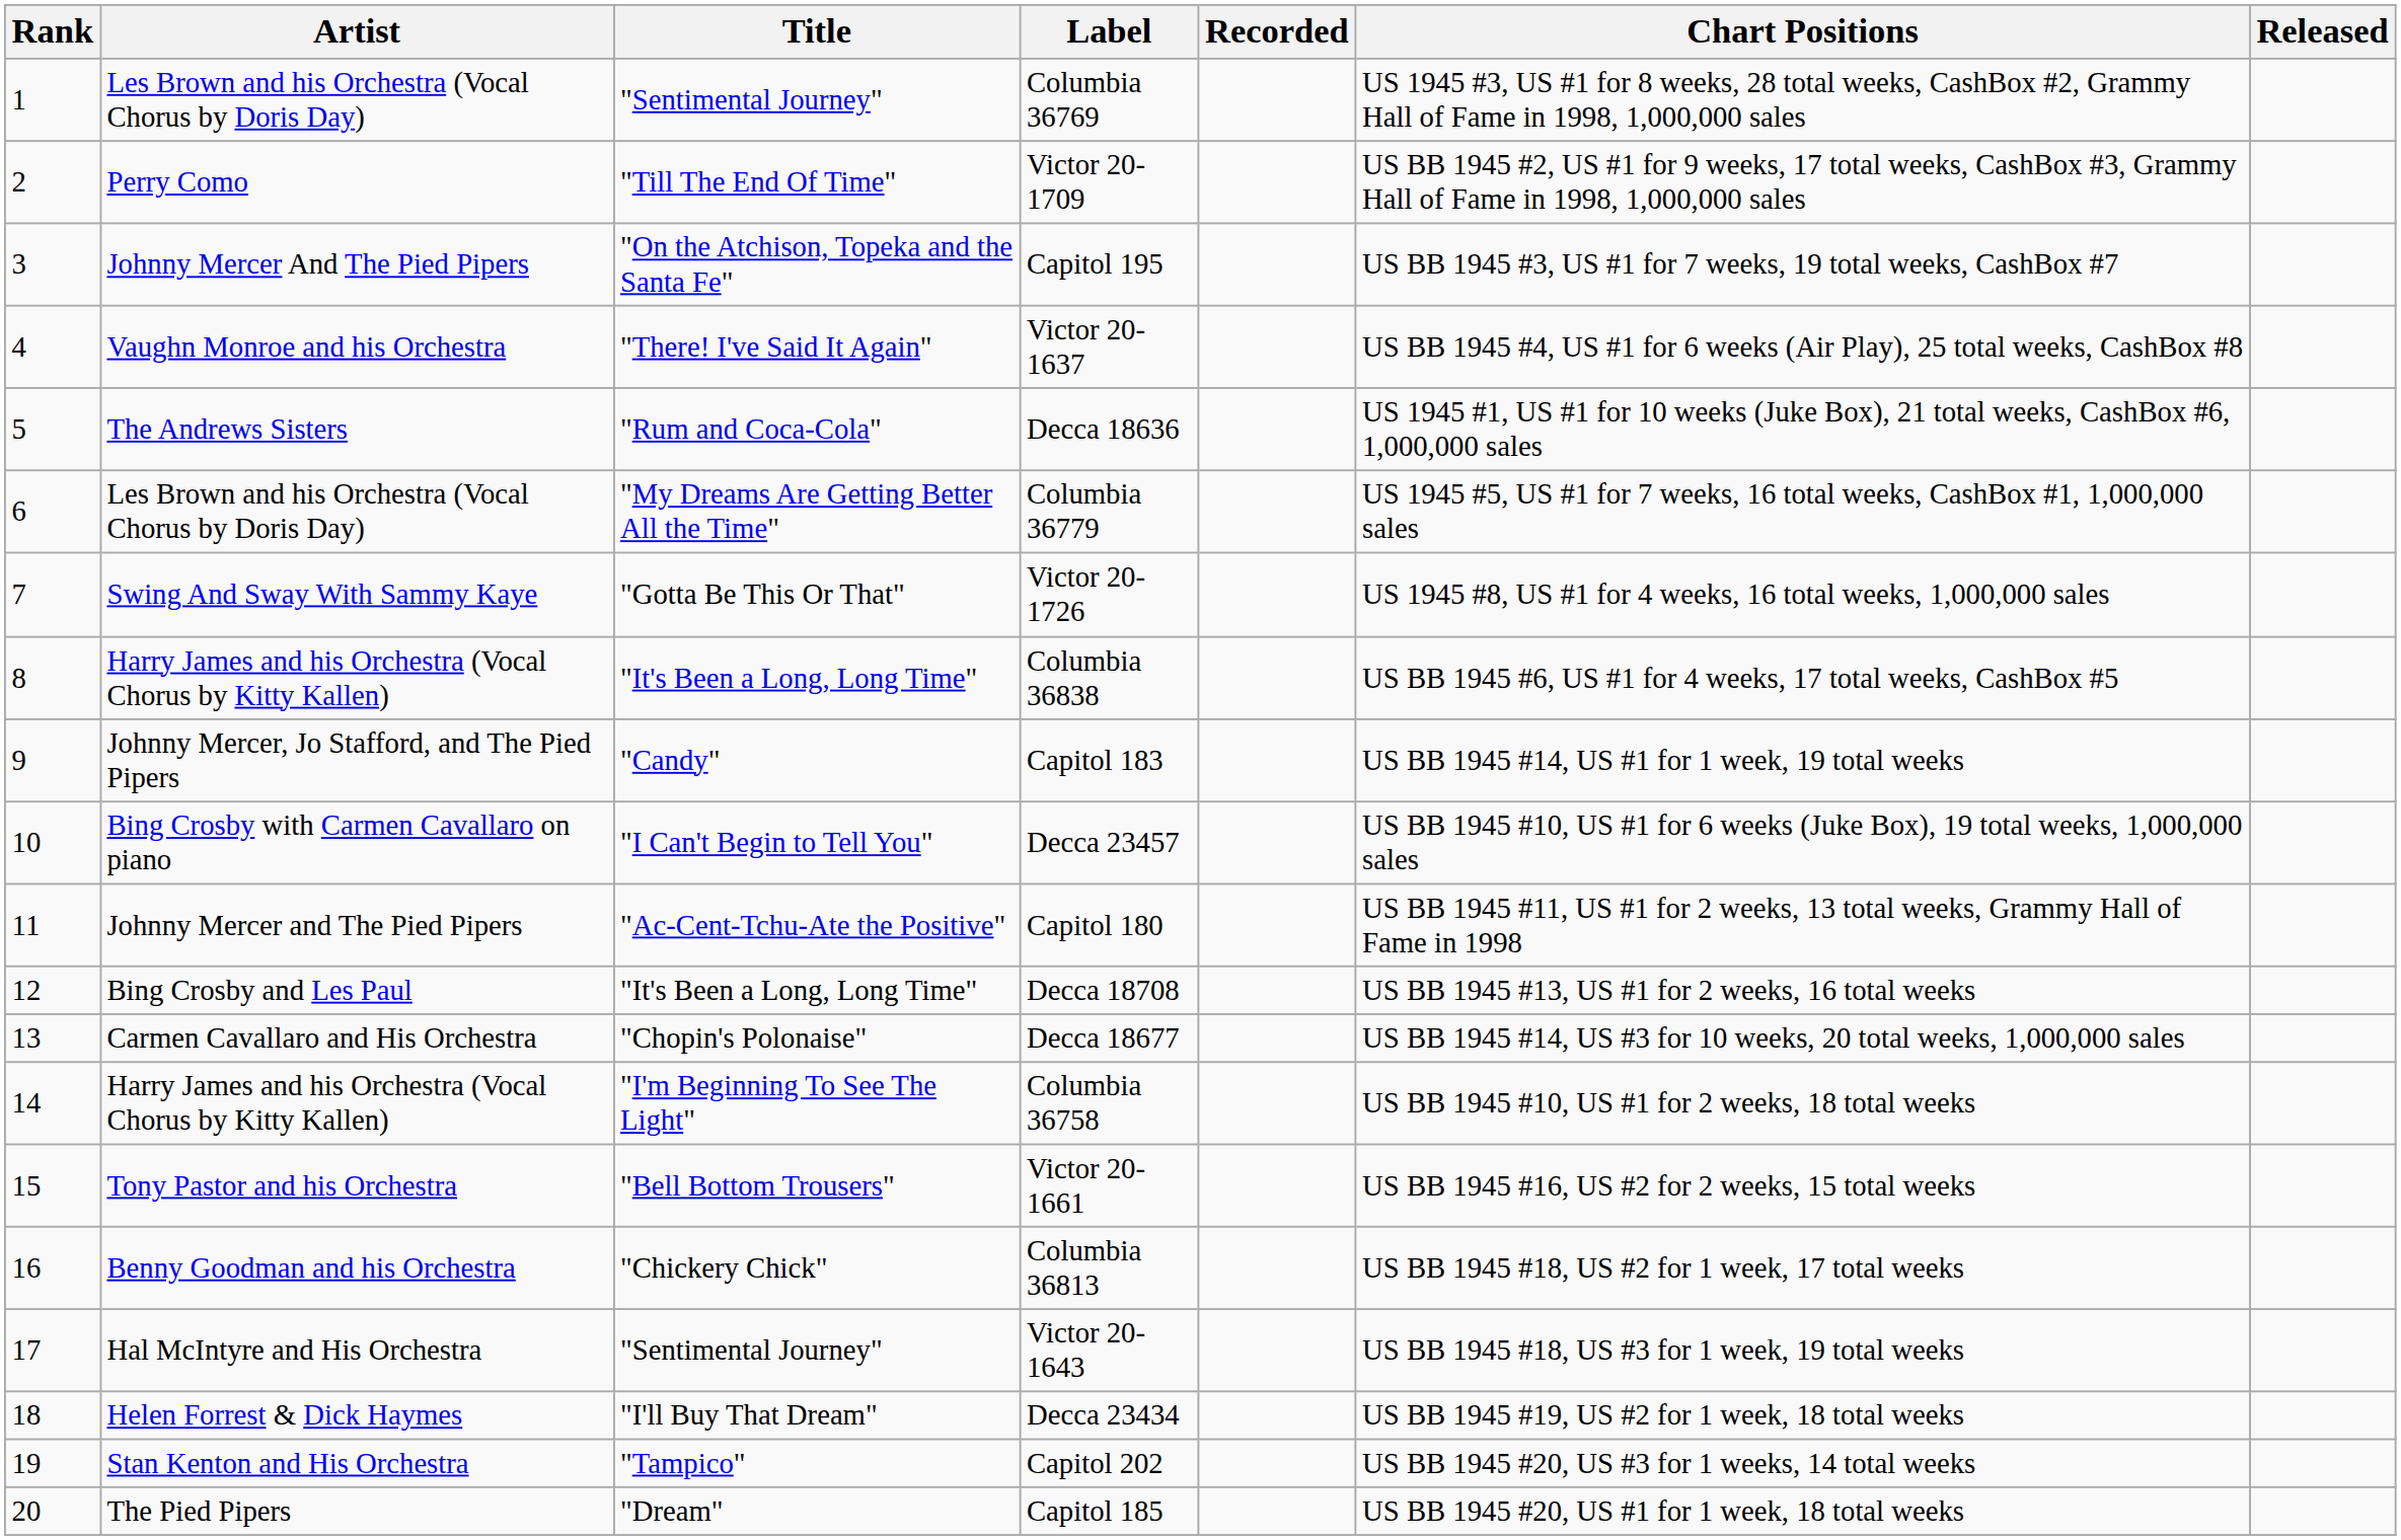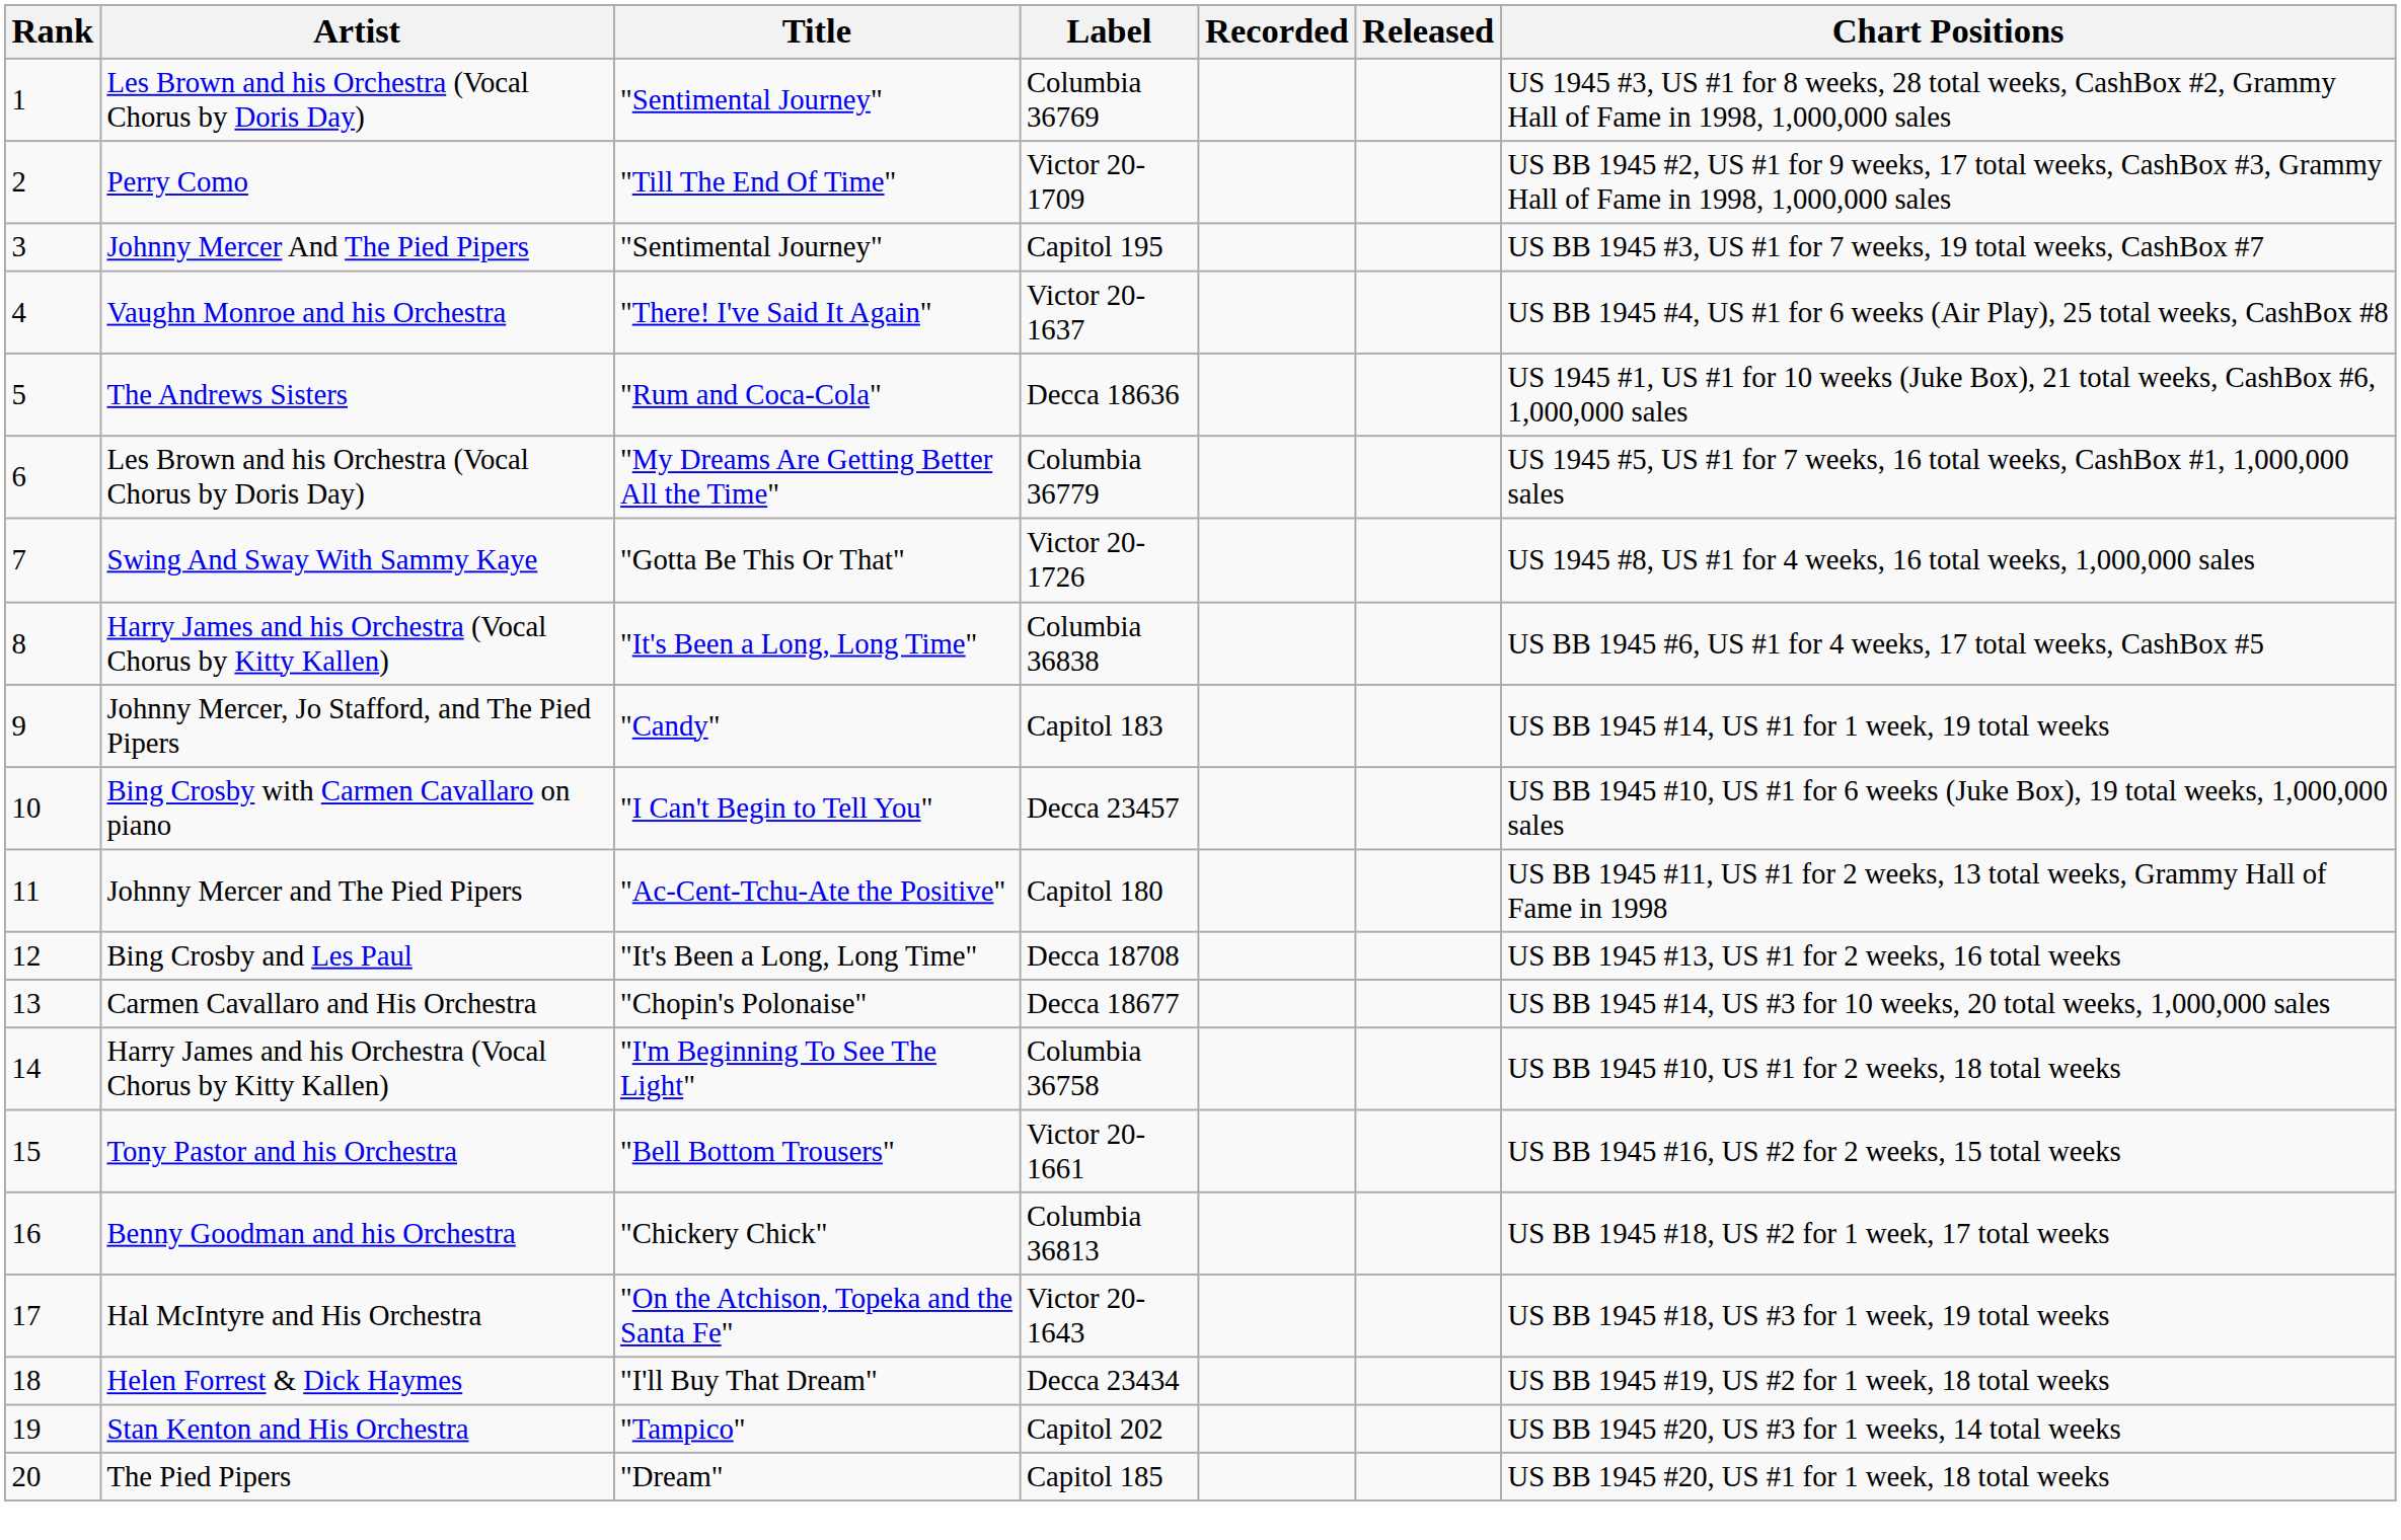 <table class="wikitable" style="font-size:95%">
 <tr>
 <th><big>Rank</big></th>
 <th><big>Artist</big></th>
 <th><big>Title</big></th>
 <th><big>Label</big></th>
 <th><big>Recorded</big></th>
+<th><big>Released</big></th>
 <th><big>Chart Positions</big></th>
-<th><big>Released</big></th>
 </tr>
 <tr>
 <td>1</td>
 <td><a href='#'>Les Brown and his Orchestra</a> (Vocal Chorus by <a href='#'>Doris Day</a>)</td>
 <td>"<a href='#'>Sentimental Journey</a>"</td>
 <td>Columbia 36769</td>
 <td></td>
+<td></td>
 <td>US 1945 #3, US #1 for 8 weeks, 28 total weeks, CashBox #2, Grammy Hall of Fame in 1998, 1,000,000 sales</td>
-<td></td>
 </tr>
 <tr>
 <td>2</td>
 <td><a href='#'>Perry Como</a></td>
 <td>"<a href='#'>Till The End Of Time</a>"</td>
 <td>Victor 20-1709</td>
 <td></td>
+<td></td>
 <td>US BB 1945 #2, US #1 for 9 weeks, 17 total weeks, CashBox #3, Grammy Hall of Fame in 1998, 1,000,000 sales</td>
-<td></td>
 </tr>
 <tr>
 <td>3</td>
 <td><a href='#'>Johnny Mercer</a> And <a href='#'>The Pied Pipers</a></td>
-<td>"<a href='#'>On the Atchison, Topeka and the Santa Fe</a>"</td>
+<td>"Sentimental Journey"</td>
 <td>Capitol 195</td>
 <td></td>
+<td></td>
 <td>US BB 1945 #3, US #1 for 7 weeks, 19 total weeks, CashBox #7</td>
-<td></td>
 </tr>
 <tr>
 <td>4</td>
 <td><a href='#'>Vaughn Monroe and his Orchestra</a></td>
 <td>"<a href='#'>There! I've Said It Again</a>"</td>
 <td>Victor 20-1637</td>
 <td></td>
+<td></td>
 <td>US BB 1945 #4, US #1 for 6 weeks (Air Play), 25 total weeks, CashBox #8</td>
-<td></td>
 </tr>
 <tr>
 <td>5</td>
 <td><a href='#'>The Andrews Sisters</a></td>
 <td>"<a href='#'>Rum and Coca-Cola</a>"</td>
 <td>Decca 18636</td>
 <td></td>
+<td></td>
 <td>US 1945 #1, US #1 for 10 weeks (Juke Box), 21 total weeks, CashBox #6, 1,000,000 sales</td>
-<td></td>
 </tr>
 <tr>
 <td>6</td>
 <td>Les Brown and his Orchestra (Vocal Chorus by Doris Day)</td>
 <td>"<a href='#'>My Dreams Are Getting Better All the Time</a>"</td>
 <td>Columbia 36779</td>
 <td></td>
+<td></td>
 <td>US 1945 #5, US #1 for 7 weeks, 16 total weeks, CashBox #1, 1,000,000 sales</td>
-<td></td>
 </tr>
 <tr>
 <td>7</td>
 <td><a href='#'>Swing And Sway With Sammy Kaye</a></td>
 <td>"Gotta Be This Or That"</td>
 <td>Victor 20-1726</td>
 <td></td>
+<td></td>
 <td>US 1945 #8, US #1 for 4 weeks, 16 total weeks, 1,000,000 sales</td>
-<td></td>
 </tr>
 <tr>
 <td>8</td>
 <td><a href='#'>Harry James and his Orchestra</a> (Vocal Chorus by <a href='#'>Kitty Kallen</a>)</td>
 <td>"<a href='#'>It's Been a Long, Long Time</a>"</td>
 <td>Columbia 36838</td>
 <td></td>
+<td></td>
 <td>US BB 1945 #6, US #1 for 4 weeks, 17 total weeks, CashBox #5</td>
-<td></td>
 </tr>
 <tr>
 <td>9</td>
 <td>Johnny Mercer, Jo Stafford, and The Pied Pipers</td>
 <td>"<a href='#'>Candy</a>"</td>
 <td>Capitol 183</td>
 <td></td>
+<td></td>
 <td>US BB 1945 #14, US #1 for 1 week, 19 total weeks</td>
-<td></td>
 </tr>
 <tr>
 <td>10</td>
 <td><a href='#'>Bing Crosby</a> with <a href='#'>Carmen Cavallaro</a> on piano</td>
 <td>"<a href='#'>I Can't Begin to Tell You</a>"</td>
 <td>Decca 23457</td>
 <td></td>
+<td></td>
 <td>US BB 1945 #10, US #1 for 6 weeks (Juke Box), 19 total weeks, 1,000,000 sales</td>
-<td></td>
 </tr>
 <tr>
 <td>11</td>
 <td>Johnny Mercer and The Pied Pipers</td>
 <td>"<a href='#'>Ac-Cent-Tchu-Ate the Positive</a>"</td>
 <td>Capitol 180</td>
 <td></td>
+<td></td>
 <td>US BB 1945 #11, US #1 for 2 weeks, 13 total weeks, Grammy Hall of Fame in 1998</td>
-<td></td>
 </tr>
 <tr>
 <td>12</td>
 <td>Bing Crosby and <a href='#'>Les Paul</a></td>
 <td>"It's Been a Long, Long Time"</td>
 <td>Decca 18708</td>
 <td></td>
+<td></td>
 <td>US BB 1945 #13, US #1 for 2 weeks, 16 total weeks</td>
-<td></td>
 </tr>
 <tr>
 <td>13</td>
 <td>Carmen Cavallaro and His Orchestra</td>
 <td>"Chopin's Polonaise"</td>
 <td>Decca 18677</td>
 <td></td>
+<td></td>
 <td>US BB 1945 #14, US #3 for 10 weeks, 20 total weeks, 1,000,000 sales</td>
-<td></td>
 </tr>
 <tr>
 <td>14</td>
 <td>Harry James and his Orchestra (Vocal Chorus by Kitty Kallen)</td>
 <td>"<a href='#'>I'm Beginning To See The Light</a>"</td>
 <td>Columbia 36758</td>
 <td></td>
+<td></td>
 <td>US BB 1945 #10, US #1 for 2 weeks, 18 total weeks</td>
-<td></td>
 </tr>
 <tr>
 <td>15</td>
 <td><a href='#'>Tony Pastor and his Orchestra</a></td>
 <td>"<a href='#'>Bell Bottom Trousers</a>"</td>
 <td>Victor 20-1661</td>
 <td></td>
+<td></td>
 <td>US BB 1945 #16, US #2 for 2 weeks, 15 total weeks</td>
-<td></td>
 </tr>
 <tr>
 <td>16</td>
 <td><a href='#'>Benny Goodman and his Orchestra</a></td>
 <td>"Chickery Chick"</td>
 <td>Columbia 36813</td>
 <td></td>
+<td></td>
 <td>US BB 1945 #18, US #2 for 1 week, 17 total weeks</td>
-<td></td>
 </tr>
 <tr>
 <td>17</td>
 <td>Hal McIntyre and His Orchestra</td>
-<td>"Sentimental Journey"</td>
+<td>"<a href='#'>On the Atchison, Topeka and the Santa Fe</a>"</td>
 <td>Victor 20-1643</td>
 <td></td>
+<td></td>
 <td>US BB 1945 #18, US #3 for 1 week, 19 total weeks</td>
-<td></td>
 </tr>
 <tr>
 <td>18</td>
 <td><a href='#'>Helen Forrest</a> & <a href='#'>Dick Haymes</a></td>
 <td>"I'll Buy That Dream"</td>
 <td>Decca 23434</td>
 <td></td>
+<td></td>
 <td>US BB 1945 #19, US #2 for 1 week, 18 total weeks</td>
-<td></td>
 </tr>
 <tr>
 <td>19</td>
 <td><a href='#'>Stan Kenton and His Orchestra</a></td>
 <td>"<a href='#'>Tampico</a>"</td>
 <td>Capitol 202</td>
 <td></td>
+<td></td>
 <td>US BB 1945 #20, US #3 for 1 weeks, 14 total weeks</td>
-<td></td>
 </tr>
 <tr>
 <td>20</td>
 <td>The Pied Pipers</td>
 <td>"Dream"</td>
 <td>Capitol 185</td>
 <td></td>
+<td></td>
 <td>US BB 1945 #20, US #1 for 1 week, 18 total weeks</td>
-<td></td>
 </tr>
 </table>
